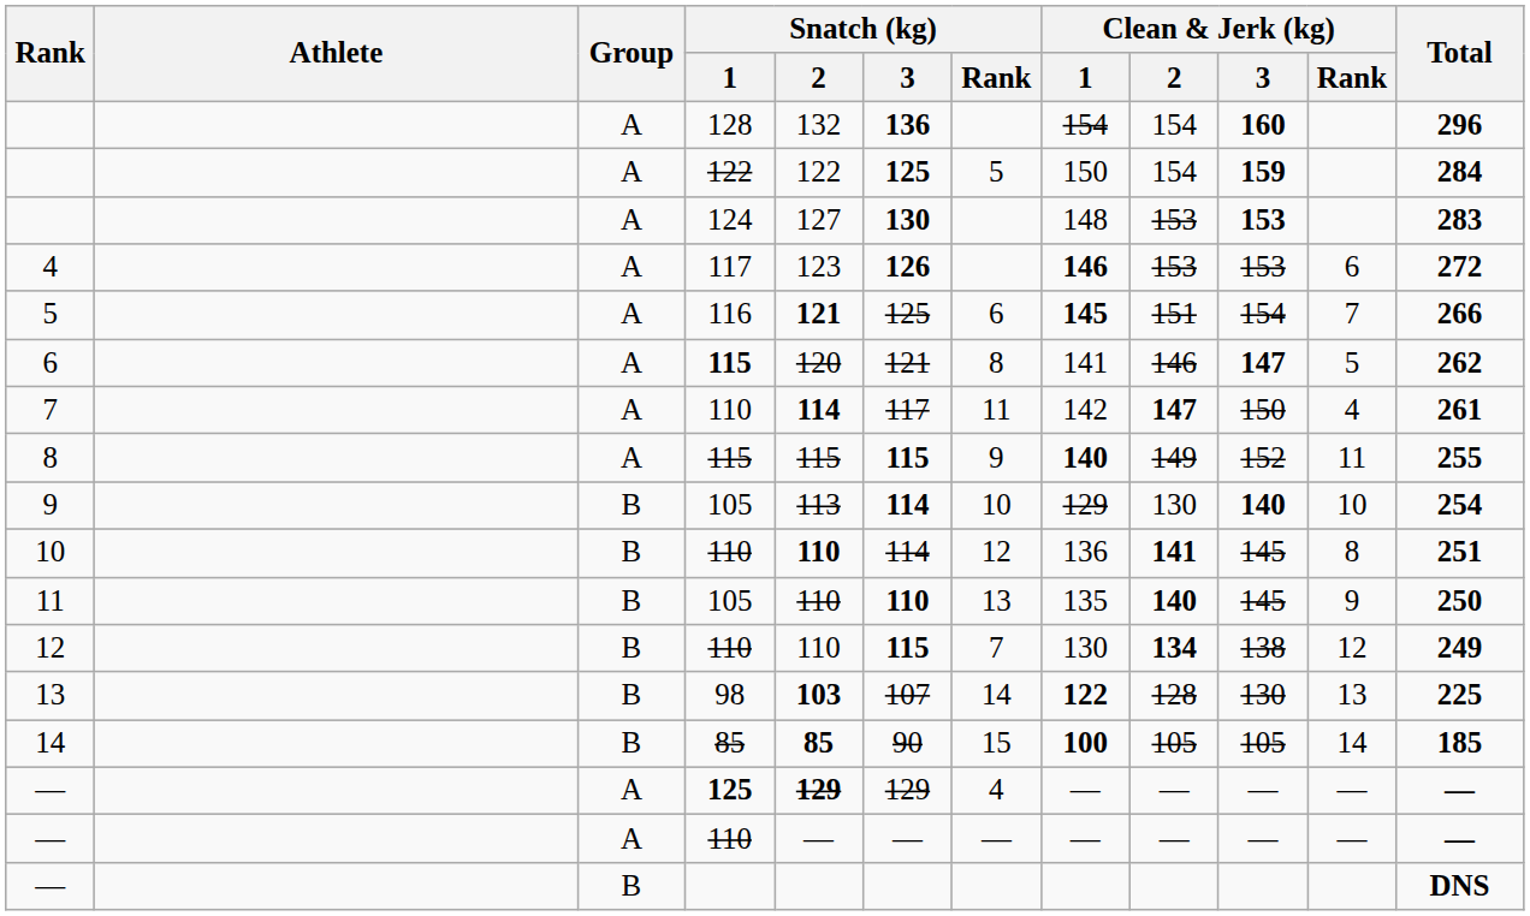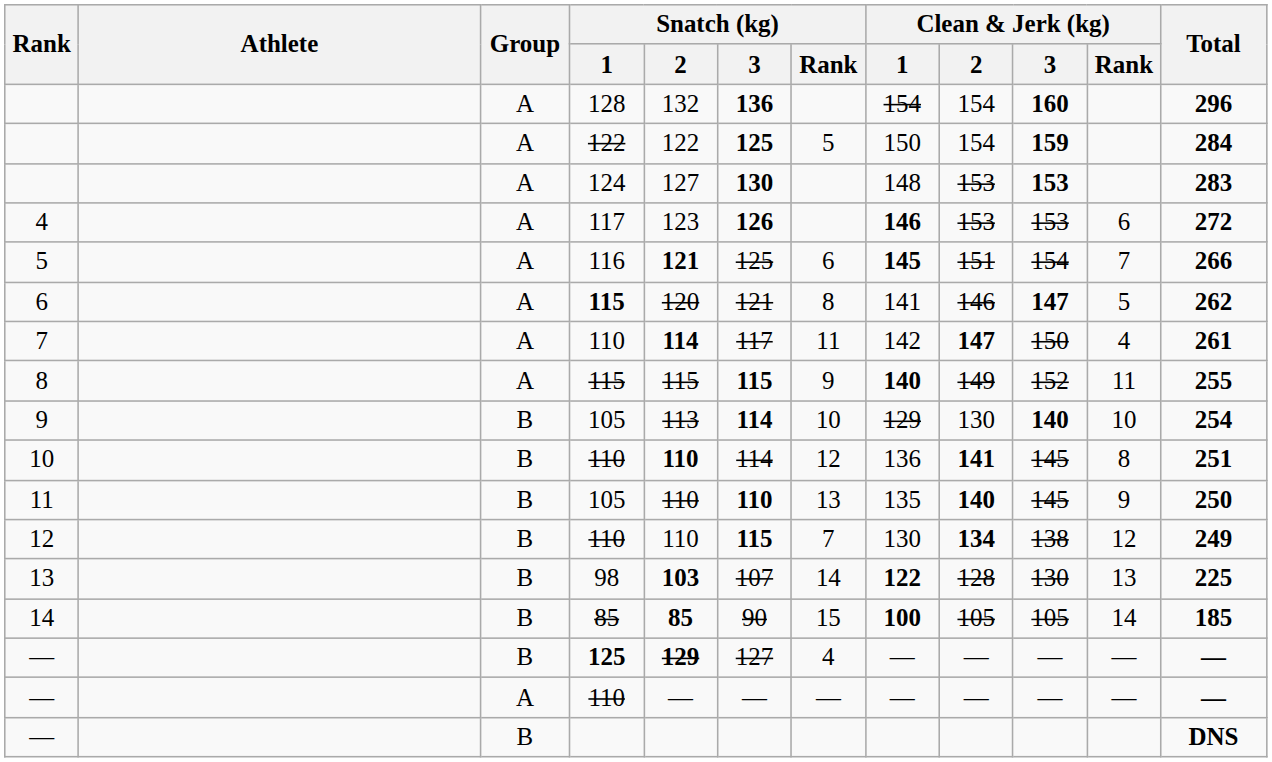 <table class = "wikitable" style="text-align:center;">
 <tr>
 <th rowspan=2 width=40>Rank</th>
 <th rowspan=2 width=250>Athlete</th>
 <th rowspan=2 width=50>Group</th>
 <th colspan=4>Snatch (kg)</th>
 <th colspan=4>Clean & Jerk (kg)</th>
 <th rowspan=2 width=60>Total</th>
 </tr>
 <tr>
 <th width=40>1</th>
 <th width=40>2</th>
 <th width=40>3</th>
 <th width=40>Rank</th>
 <th width=40>1</th>
 <th width=40>2</th>
 <th width=40>3</th>
 <th width=40>Rank</th>
 </tr>
 <tr>
 <td></td>
 <td align=left></td>
 <td>A</td>
 <td>128</td>
 <td>132</td>
 <td><strong>136</strong></td>
 <td></td>
 <td><s>154</s></td>
 <td>154</td>
 <td><strong>160</strong></td>
 <td></td>
 <td><strong>296</strong></td>
 </tr>
 <tr>
 <td></td>
 <td align=left></td>
 <td>A</td>
 <td><s>122</s></td>
 <td>122</td>
 <td><strong>125</strong></td>
 <td>5</td>
 <td>150</td>
 <td>154</td>
 <td><strong>159</strong></td>
 <td></td>
 <td><strong>284</strong></td>
 </tr>
 <tr>
 <td></td>
 <td align=left></td>
 <td>A</td>
 <td>124</td>
 <td>127</td>
 <td><strong>130</strong></td>
 <td></td>
 <td>148</td>
 <td><s>153</s></td>
 <td><strong>153</strong></td>
 <td></td>
 <td><strong>283</strong></td>
 </tr>
 <tr>
 <td>4</td>
 <td align=left></td>
 <td>A</td>
 <td>117</td>
 <td>123</td>
 <td><strong>126</strong></td>
 <td></td>
 <td><strong>146</strong></td>
 <td><s>153</s></td>
 <td><s>153</s></td>
 <td>6</td>
 <td><strong>272</strong></td>
 </tr>
 <tr>
 <td>5</td>
 <td align=left></td>
 <td>A</td>
 <td>116</td>
 <td><strong>121</strong></td>
 <td><s>125</s></td>
 <td>6</td>
 <td><strong>145</strong></td>
 <td><s>151</s></td>
 <td><s>154</s></td>
 <td>7</td>
 <td><strong>266</strong></td>
 </tr>
 <tr>
 <td>6</td>
 <td align=left></td>
 <td>A</td>
 <td><strong>115</strong></td>
 <td><s>120</s></td>
 <td><s>121</s></td>
 <td>8</td>
 <td>141</td>
 <td><s>146</s></td>
 <td><strong>147</strong></td>
 <td>5</td>
 <td><strong>262</strong></td>
 </tr>
 <tr>
 <td>7</td>
 <td align=left></td>
 <td>A</td>
 <td>110</td>
 <td><strong>114</strong></td>
 <td><s>117</s></td>
 <td>11</td>
 <td>142</td>
 <td><strong>147</strong></td>
 <td><s>150</s></td>
 <td>4</td>
 <td><strong>261</strong></td>
 </tr>
 <tr>
 <td>8</td>
 <td align=left></td>
 <td>A</td>
 <td><s>115</s></td>
 <td><s>115</s></td>
 <td><strong>115</strong></td>
 <td>9</td>
 <td><strong>140</strong></td>
 <td><s>149</s></td>
 <td><s>152</s></td>
 <td>11</td>
 <td><strong>255</strong></td>
 </tr>
 <tr>
 <td>9</td>
 <td align=left></td>
 <td>B</td>
 <td>105</td>
 <td><s>113</s></td>
 <td><strong>114</strong></td>
 <td>10</td>
 <td><s>129</s></td>
 <td>130</td>
 <td><strong>140</strong></td>
 <td>10</td>
 <td><strong>254</strong></td>
 </tr>
 <tr>
 <td>10</td>
 <td align=left></td>
 <td>B</td>
 <td><s>110</s></td>
 <td><strong>110</strong></td>
 <td><s>114</s></td>
 <td>12</td>
 <td>136</td>
 <td><strong>141</strong></td>
 <td><s>145</s></td>
 <td>8</td>
 <td><strong>251</strong></td>
 </tr>
 <tr>
 <td>11</td>
 <td align=left></td>
 <td>B</td>
 <td>105</td>
 <td><s>110</s></td>
 <td><strong>110</strong></td>
 <td>13</td>
 <td>135</td>
 <td><strong>140</strong></td>
 <td><s>145</s></td>
 <td>9</td>
 <td><strong>250</strong></td>
 </tr>
 <tr>
 <td>12</td>
 <td align=left></td>
 <td>B</td>
 <td><s>110</s></td>
 <td>110</td>
 <td><strong>115</strong></td>
 <td>7</td>
 <td>130</td>
 <td><strong>134</strong></td>
 <td><s>138</s></td>
 <td>12</td>
 <td><strong>249</strong></td>
 </tr>
 <tr>
 <td>13</td>
 <td align=left></td>
 <td>B</td>
 <td>98</td>
 <td><strong>103</strong></td>
 <td><s>107</s></td>
 <td>14</td>
 <td><strong>122</strong></td>
 <td><s>128</s></td>
 <td><s>130</s></td>
 <td>13</td>
 <td><strong>225</strong></td>
 </tr>
 <tr>
 <td>14</td>
 <td align=left></td>
 <td>B</td>
 <td><s>85</s></td>
 <td><strong>85</strong></td>
 <td><s>90</s></td>
 <td>15</td>
 <td><strong>100</strong></td>
 <td><s>105</s></td>
 <td><s>105</s></td>
 <td>14</td>
 <td><strong>185</strong></td>
 </tr>
 <tr>
 <td>—</td>
 <td align=left></td>
-<td>A</td>
+<td>B</td>
 <td><strong>125</strong></td>
 <td><strong><s>129</s></strong></td>
-<td><s>129</s></td>
+<td><s>127</s></td>
 <td>4</td>
 <td>—</td>
 <td>—</td>
 <td>—</td>
 <td>—</td>
 <td><strong>—</strong></td>
 </tr>
 <tr>
 <td>—</td>
 <td align=left></td>
 <td>A</td>
 <td><s>110</s></td>
 <td>—</td>
 <td>—</td>
 <td>—</td>
 <td>—</td>
 <td>—</td>
 <td>—</td>
 <td>—</td>
 <td><strong>—</strong></td>
 </tr>
 <tr>
 <td>—</td>
 <td align=left></td>
 <td>B</td>
 <td></td>
 <td></td>
 <td></td>
 <td></td>
 <td></td>
 <td></td>
 <td></td>
 <td></td>
 <td><strong>DNS</strong></td>
 </tr>
 </table>
